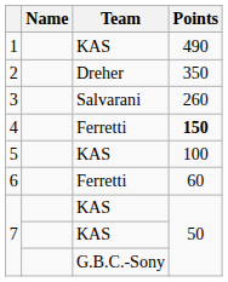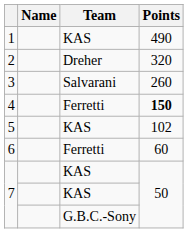 <table class="wikitable">
 <tr>
 <th></th>
 <th>Name</th>
 <th>Team</th>
 <th>Points</th>
 </tr>
 <tr>
 <td style="text-align:center">1</td>
 <td></td>
 <td>KAS</td>
 <td style="text-align:center">490</td>
 </tr>
 <tr>
 <td style="text-align:center">2</td>
 <td></td>
 <td>Dreher</td>
-<td style="text-align:center">350</td>
+<td style="text-align:center">320</td>
 </tr>
 <tr>
 <td style="text-align:center">3</td>
 <td></td>
 <td>Salvarani</td>
 <td style="text-align:center">260</td>
 </tr>
 <tr>
 <td style="text-align:center">4</td>
 <td></td>
 <td>Ferretti</td>
 <td style="text-align:center"><strong>150</strong></td>
 </tr>
 <tr>
 <td style="text-align:center">5</td>
 <td></td>
 <td>KAS</td>
-<td style="text-align:center">100</td>
+<td style="text-align:center">102</td>
 </tr>
 <tr>
 <td style="text-align:center">6</td>
 <td></td>
 <td>Ferretti</td>
 <td style="text-align:center">60</td>
 </tr>
 <tr>
 <td style="text-align:center" rowspan="3">7</td>
 <td></td>
 <td>KAS</td>
 <td style="text-align:center" rowspan="3">50</td>
 </tr>
 <tr>
 <td></td>
 <td>KAS</td>
 </tr>
 <tr>
 <td></td>
 <td>G.B.C.-Sony</td>
 </tr>
 </table>
